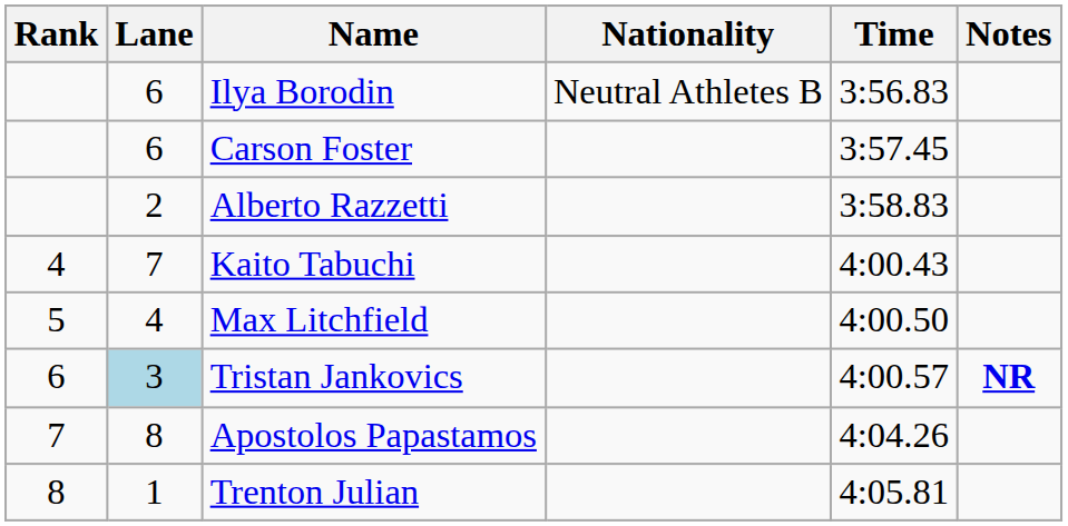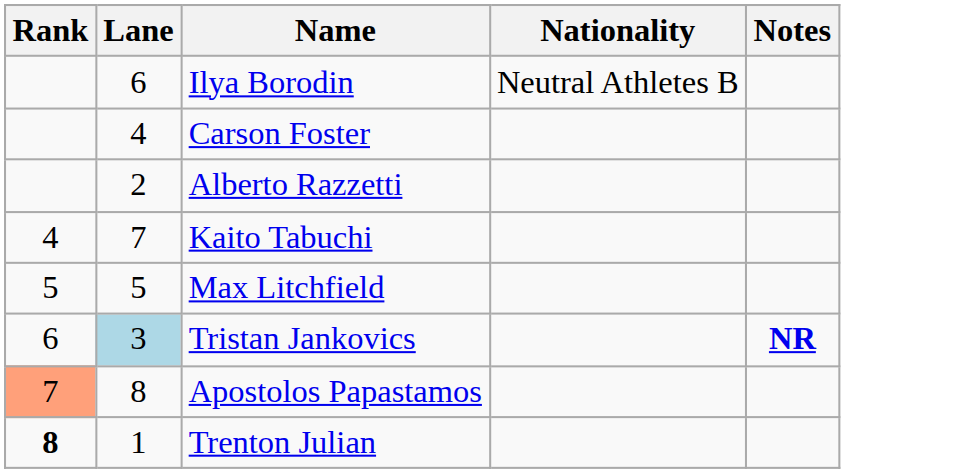 <table class="wikitable sortable" style="text-align:center">
 <tr>
 <th>Rank</th>
 <th>Lane</th>
 <th>Name</th>
 <th>Nationality</th>
-<th>Time</th>
 <th>Notes</th>
 </tr>
 <tr>
 <td></td>
 <td>6</td>
 <td align=left><a href='#'>Ilya Borodin</a></td>
 <td align=left> Neutral Athletes B</td>
-<td>3:56.83</td>
 <td></td>
 </tr>
 <tr>
 <td></td>
-<td>6</td>
+<td>4</td>
 <td align=left><a href='#'>Carson Foster</a></td>
 <td align=left></td>
-<td>3:57.45</td>
 <td></td>
 </tr>
 <tr>
 <td></td>
 <td>2</td>
 <td align=left><a href='#'>Alberto Razzetti</a></td>
 <td align=left></td>
-<td>3:58.83</td>
 <td></td>
 </tr>
 <tr>
 <td>4</td>
 <td>7</td>
 <td align=left><a href='#'>Kaito Tabuchi</a></td>
 <td align=left></td>
-<td>4:00.43</td>
 <td></td>
 </tr>
 <tr>
 <td>5</td>
-<td>4</td>
+<td>5</td>
 <td align=left><a href='#'>Max Litchfield</a></td>
 <td align=left></td>
-<td>4:00.50</td>
 <td></td>
 </tr>
 <tr>
 <td>6</td>
 <td style="background: lightblue;">3</td>
 <td align=left><a href='#'>Tristan Jankovics</a></td>
 <td align=left></td>
-<td>4:00.57</td>
 <td><strong><a href='#'>NR</a></strong></td>
 </tr>
 <tr>
-<td>7</td>
+<td style="background: lightsalmon;">7</td>
 <td>8</td>
 <td align=left><a href='#'>Apostolos Papastamos</a></td>
 <td align=left></td>
-<td>4:04.26</td>
 <td></td>
 </tr>
 <tr>
-<td>8</td>
+<td><strong>8</strong></td>
 <td>1</td>
 <td align=left><a href='#'>Trenton Julian</a></td>
 <td align=left></td>
-<td>4:05.81</td>
 <td></td>
 </tr>
 </table>
